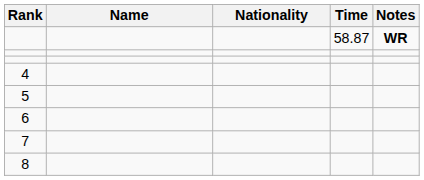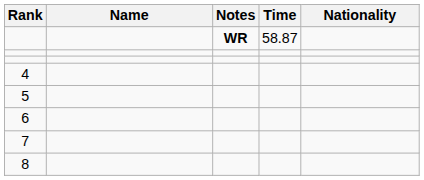 <table class="wikitable sortable" style="text-align:center">
 <tr>
 <th>Rank</th>
 <th style="width:180px">Name</th>
+<th>Notes</th>
+<th>Time</th>
 <th style="width:125px">Nationality</th>
-<th>Time</th>
-<th>Notes</th>
 </tr>
 <tr>
 <td></td>
 <td style="text-align:left;"></td>
+<td><strong>WR</strong></td>
+<td>58.87</td>
 <td style="text-align:left;"></td>
-<td>58.87</td>
-<td><strong>WR</strong></td>
 </tr>
 <tr>
 <td></td>
 <td style="text-align:left;"></td>
-<td style="text-align:left;"></td>
 <td></td>
 <td></td>
+<td style="text-align:left;"></td>
 </tr>
 <tr>
 <td></td>
 <td style="text-align:left;"></td>
-<td style="text-align:left;"></td>
 <td></td>
 <td></td>
+<td style="text-align:left;"></td>
 </tr>
 <tr>
 <td>4</td>
 <td style="text-align:left;"></td>
-<td style="text-align:left;"></td>
 <td></td>
 <td></td>
+<td style="text-align:left;"></td>
 </tr>
 <tr>
 <td>5</td>
 <td style="text-align:left;"></td>
-<td style="text-align:left;"></td>
 <td></td>
 <td></td>
+<td style="text-align:left;"></td>
 </tr>
 <tr>
 <td>6</td>
 <td style="text-align:left;"></td>
-<td style="text-align:left;"></td>
 <td></td>
 <td></td>
+<td style="text-align:left;"></td>
 </tr>
 <tr>
 <td>7</td>
 <td style="text-align:left;"></td>
-<td style="text-align:left;"></td>
 <td></td>
 <td></td>
+<td style="text-align:left;"></td>
 </tr>
 <tr>
 <td>8</td>
 <td style="text-align:left;"></td>
-<td style="text-align:left;"></td>
 <td></td>
 <td></td>
+<td style="text-align:left;"></td>
 </tr>
 </table>
